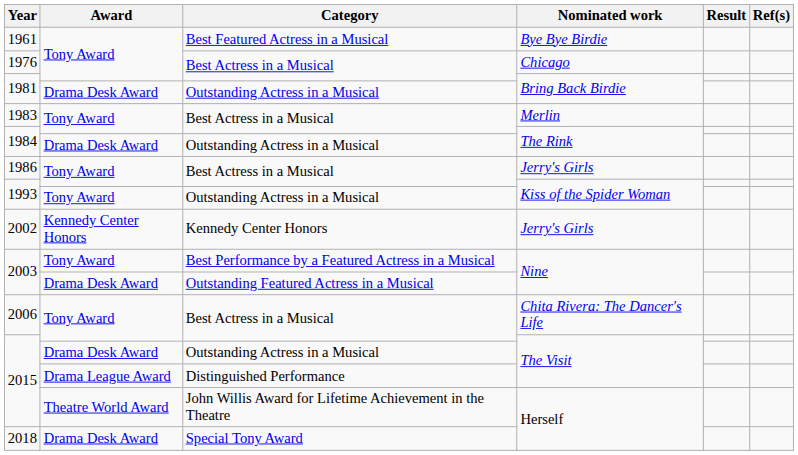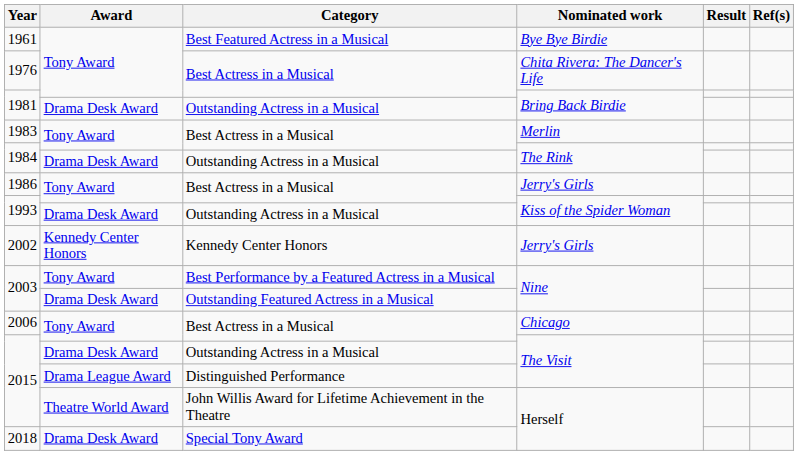 <table class="wikitable sortable">
 <tr>
 <th>Year</th>
 <th>Award</th>
 <th>Category</th>
 <th>Nominated work</th>
 <th>Result</th>
 <th>Ref(s)</th>
 </tr>
 <tr>
 <td>1961</td>
 <td rowspan="3"><a href='#'>Tony Award</a></td>
 <td><a href='#'>Best Featured Actress in a Musical</a></td>
 <td><em><a href='#'>Bye Bye Birdie</a></em></td>
 <td></td>
 <td></td>
 </tr>
 <tr>
 <td>1976</td>
 <td rowspan="2"><a href='#'>Best Actress in a Musical</a></td>
-<td><em><a href='#'>Chicago</a></em></td>
+<td><em><a href='#'>Chita Rivera: The Dancer's Life</a></em></td>
 <td></td>
 <td></td>
 </tr>
 <tr>
 <td rowspan="2">1981</td>
 <td rowspan="2"><em><a href='#'>Bring Back Birdie</a></em></td>
 <td></td>
 <td></td>
 </tr>
 <tr>
 <td><a href='#'>Drama Desk Award</a></td>
 <td><a href='#'>Outstanding Actress in a Musical</a></td>
 <td></td>
 <td></td>
 </tr>
 <tr>
 <td>1983</td>
 <td rowspan="2"><a href='#'>Tony Award</a></td>
 <td rowspan="2">Best Actress in a Musical</td>
 <td><em><a href='#'>Merlin</a></em></td>
 <td></td>
 <td></td>
 </tr>
 <tr>
 <td rowspan="2">1984</td>
 <td rowspan="2"><em><a href='#'>The Rink</a></em></td>
 <td></td>
 <td></td>
 </tr>
 <tr>
 <td><a href='#'>Drama Desk Award</a></td>
 <td>Outstanding Actress in a Musical</td>
 <td></td>
 <td></td>
 </tr>
 <tr>
 <td>1986</td>
 <td rowspan="2"><a href='#'>Tony Award</a></td>
 <td rowspan="2">Best Actress in a Musical</td>
 <td><em><a href='#'>Jerry's Girls</a></em></td>
 <td></td>
 <td></td>
 </tr>
 <tr>
 <td rowspan="2">1993</td>
 <td rowspan="2"><em><a href='#'>Kiss of the Spider Woman</a></em></td>
 <td></td>
 <td></td>
 </tr>
 <tr>
-<td><a href='#'>Tony Award</a></td>
+<td><a href='#'>Drama Desk Award</a></td>
 <td>Outstanding Actress in a Musical</td>
 <td></td>
 <td></td>
 </tr>
 <tr>
 <td>2002</td>
 <td><a href='#'>Kennedy Center Honors</a></td>
 <td>Kennedy Center Honors</td>
 <td><em><a href='#'>Jerry's Girls</a></em></td>
 <td></td>
 <td></td>
 </tr>
 <tr>
 <td rowspan="2">2003</td>
 <td><a href='#'>Tony Award</a></td>
 <td><a href='#'>Best Performance by a Featured Actress in a Musical</a></td>
 <td rowspan="2"><em><a href='#'>Nine</a></em></td>
 <td></td>
 <td></td>
 </tr>
 <tr>
 <td><a href='#'>Drama Desk Award</a></td>
 <td><a href='#'>Outstanding Featured Actress in a Musical</a></td>
 <td></td>
 <td></td>
 </tr>
 <tr>
 <td>2006</td>
 <td rowspan="2"><a href='#'>Tony Award</a></td>
 <td rowspan="2">Best Actress in a Musical</td>
-<td><em><a href='#'>Chita Rivera: The Dancer's Life</a></em></td>
+<td><em><a href='#'>Chicago</a></em></td>
 <td></td>
 <td></td>
 </tr>
 <tr>
 <td rowspan="4">2015</td>
 <td rowspan="3"><em><a href='#'>The Visit</a></em></td>
 <td></td>
 <td></td>
 </tr>
 <tr>
 <td><a href='#'>Drama Desk Award</a></td>
 <td>Outstanding Actress in a Musical</td>
 <td></td>
 <td></td>
 </tr>
 <tr>
 <td><a href='#'>Drama League Award</a></td>
 <td>Distinguished Performance</td>
 <td></td>
 <td></td>
 </tr>
 <tr>
 <td><a href='#'>Theatre World Award</a></td>
 <td>John Willis Award for Lifetime Achievement in the Theatre</td>
 <td rowspan=2>Herself</td>
 <td></td>
 <td></td>
 </tr>
 <tr>
 <td>2018</td>
 <td><a href='#'>Drama Desk Award</a></td>
 <td><a href='#'>Special Tony Award</a></td>
 <td></td>
 <td></td>
 </tr>
 </table>
